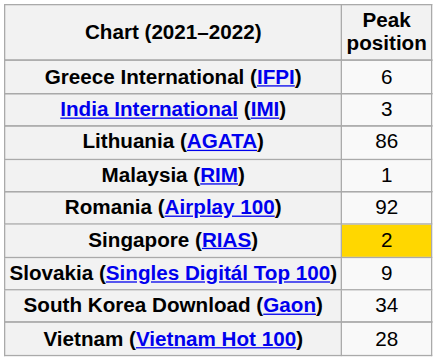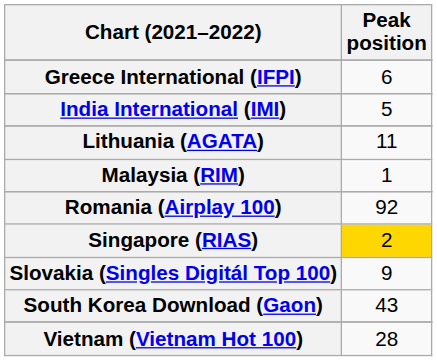 <table class="wikitable sortable plainrowheaders" style="text-align:center">
 <tr>
 <th scope="col">Chart (2021–2022)</th>
 <th scope="col">Peak<br>position</th>
 </tr>
 <tr>
 </tr>
 <tr>
 </tr>
 <tr>
 </tr>
 <tr>
 </tr>
 <tr>
 </tr>
 <tr>
 </tr>
 <tr>
 </tr>
 <tr>
 </tr>
 <tr>
 </tr>
 <tr>
 </tr>
 <tr>
 <th scope="row">Greece International (<a href='#'>IFPI</a>)</th>
 <td>6</td>
 </tr>
 <tr>
 </tr>
 <tr>
 </tr>
 <tr>
 <th scope="row"><a href='#'>India International</a> (<a href='#'>IMI</a>)</th>
-<td>3</td>
+<td>5</td>
 </tr>
 <tr>
 </tr>
 <tr>
 </tr>
 <tr>
 <th scope="row">Lithuania (<a href='#'>AGATA</a>)</th>
-<td>86</td>
+<td>11</td>
 </tr>
 <tr>
 <th scope="row">Malaysia (<a href='#'>RIM</a>)</th>
 <td>1</td>
 </tr>
 <tr>
 </tr>
 <tr>
 </tr>
 <tr>
 </tr>
 <tr>
 </tr>
 <tr>
 <th scope="row">Romania (<a href='#'>Airplay 100</a>)</th>
 <td>92</td>
 </tr>
 <tr>
 <th scope="row">Singapore (<a href='#'>RIAS</a>)</th>
 <td style="background: gold;">2</td>
 </tr>
 <tr>
 <th scope="row">Slovakia (<a href='#'>Singles Digitál Top 100</a>)</th>
 <td>9</td>
 </tr>
 <tr>
 <th scope="row">South Korea Download (<a href='#'>Gaon</a>)</th>
-<td>34</td>
+<td>43</td>
 </tr>
 <tr>
 </tr>
 <tr>
 </tr>
 <tr>
 </tr>
 <tr>
 </tr>
 <tr>
 </tr>
 <tr>
 </tr>
 <tr>
 <th scope="row">Vietnam (<a href='#'>Vietnam Hot 100</a>)</th>
 <td>28</td>
 </tr>
 </table>
